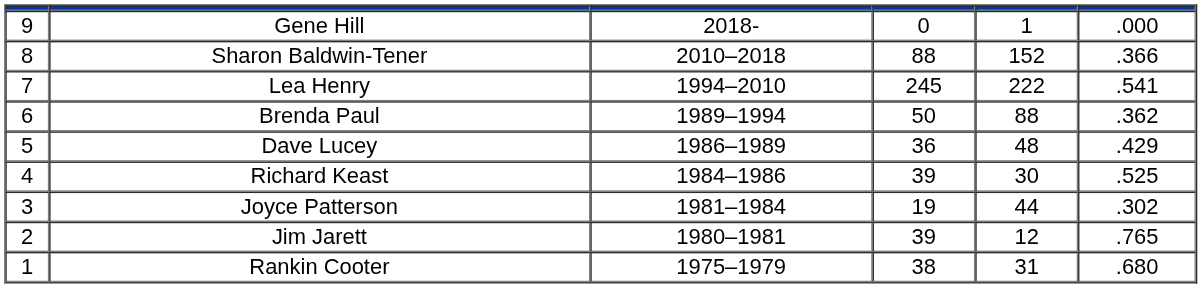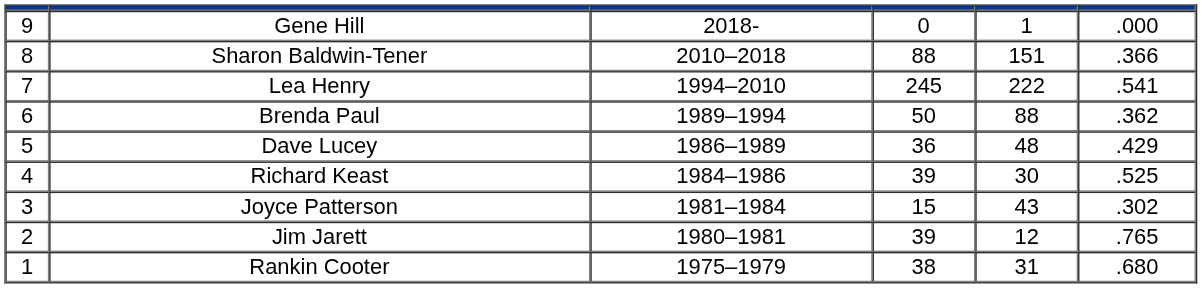 <table cellpadding="1" border="1" cellspacing="0" width="55%">
 <tr>
 <th bgcolor="#0039A6"></th>
 <th bgcolor="#0039A6"></th>
 <th bgcolor="#0039A6"></th>
 <th bgcolor="#0039A6"></th>
 <th bgcolor="#0039A6"></th>
 <th bgcolor="#0039A6"></th>
 </tr>
 <tr align="center" valign="top">
 <td>9</td>
 <td>Gene Hill</td>
 <td>2018-</td>
 <td>0</td>
 <td>1</td>
 <td>.000</td>
 </tr>
 <tr align="center" valign="top">
 <td>8</td>
 <td>Sharon Baldwin-Tener</td>
 <td>2010–2018</td>
 <td>88</td>
-<td>152</td>
+<td>151</td>
 <td>.366</td>
 </tr>
 <tr align="center" valign="top">
 <td>7</td>
 <td>Lea Henry</td>
 <td>1994–2010</td>
 <td>245</td>
 <td>222</td>
 <td>.541</td>
 </tr>
 <tr align="center" valign="top">
 <td>6</td>
 <td>Brenda Paul</td>
 <td>1989–1994</td>
 <td>50</td>
 <td>88</td>
 <td>.362</td>
 </tr>
 <tr align="center" valign="top">
 <td>5</td>
 <td>Dave Lucey</td>
 <td>1986–1989</td>
 <td>36</td>
 <td>48</td>
 <td>.429</td>
 </tr>
 <tr align="center" valign="top">
 <td>4</td>
 <td>Richard Keast</td>
 <td>1984–1986</td>
 <td>39</td>
 <td>30</td>
 <td>.525</td>
 </tr>
 <tr align="center" valign="top">
 <td>3</td>
 <td>Joyce Patterson</td>
 <td>1981–1984</td>
-<td>19</td>
-<td>44</td>
+<td>15</td>
+<td>43</td>
 <td>.302</td>
 </tr>
 <tr align="center" valign="top">
 <td>2</td>
 <td>Jim Jarett</td>
 <td>1980–1981</td>
 <td>39</td>
 <td>12</td>
 <td>.765</td>
 </tr>
 <tr align="center" valign="top">
 <td>1</td>
 <td>Rankin Cooter</td>
 <td>1975–1979</td>
 <td>38</td>
 <td>31</td>
 <td>.680</td>
 </tr>
 <tr align="center" valign="top">
 </tr>
 </table>
